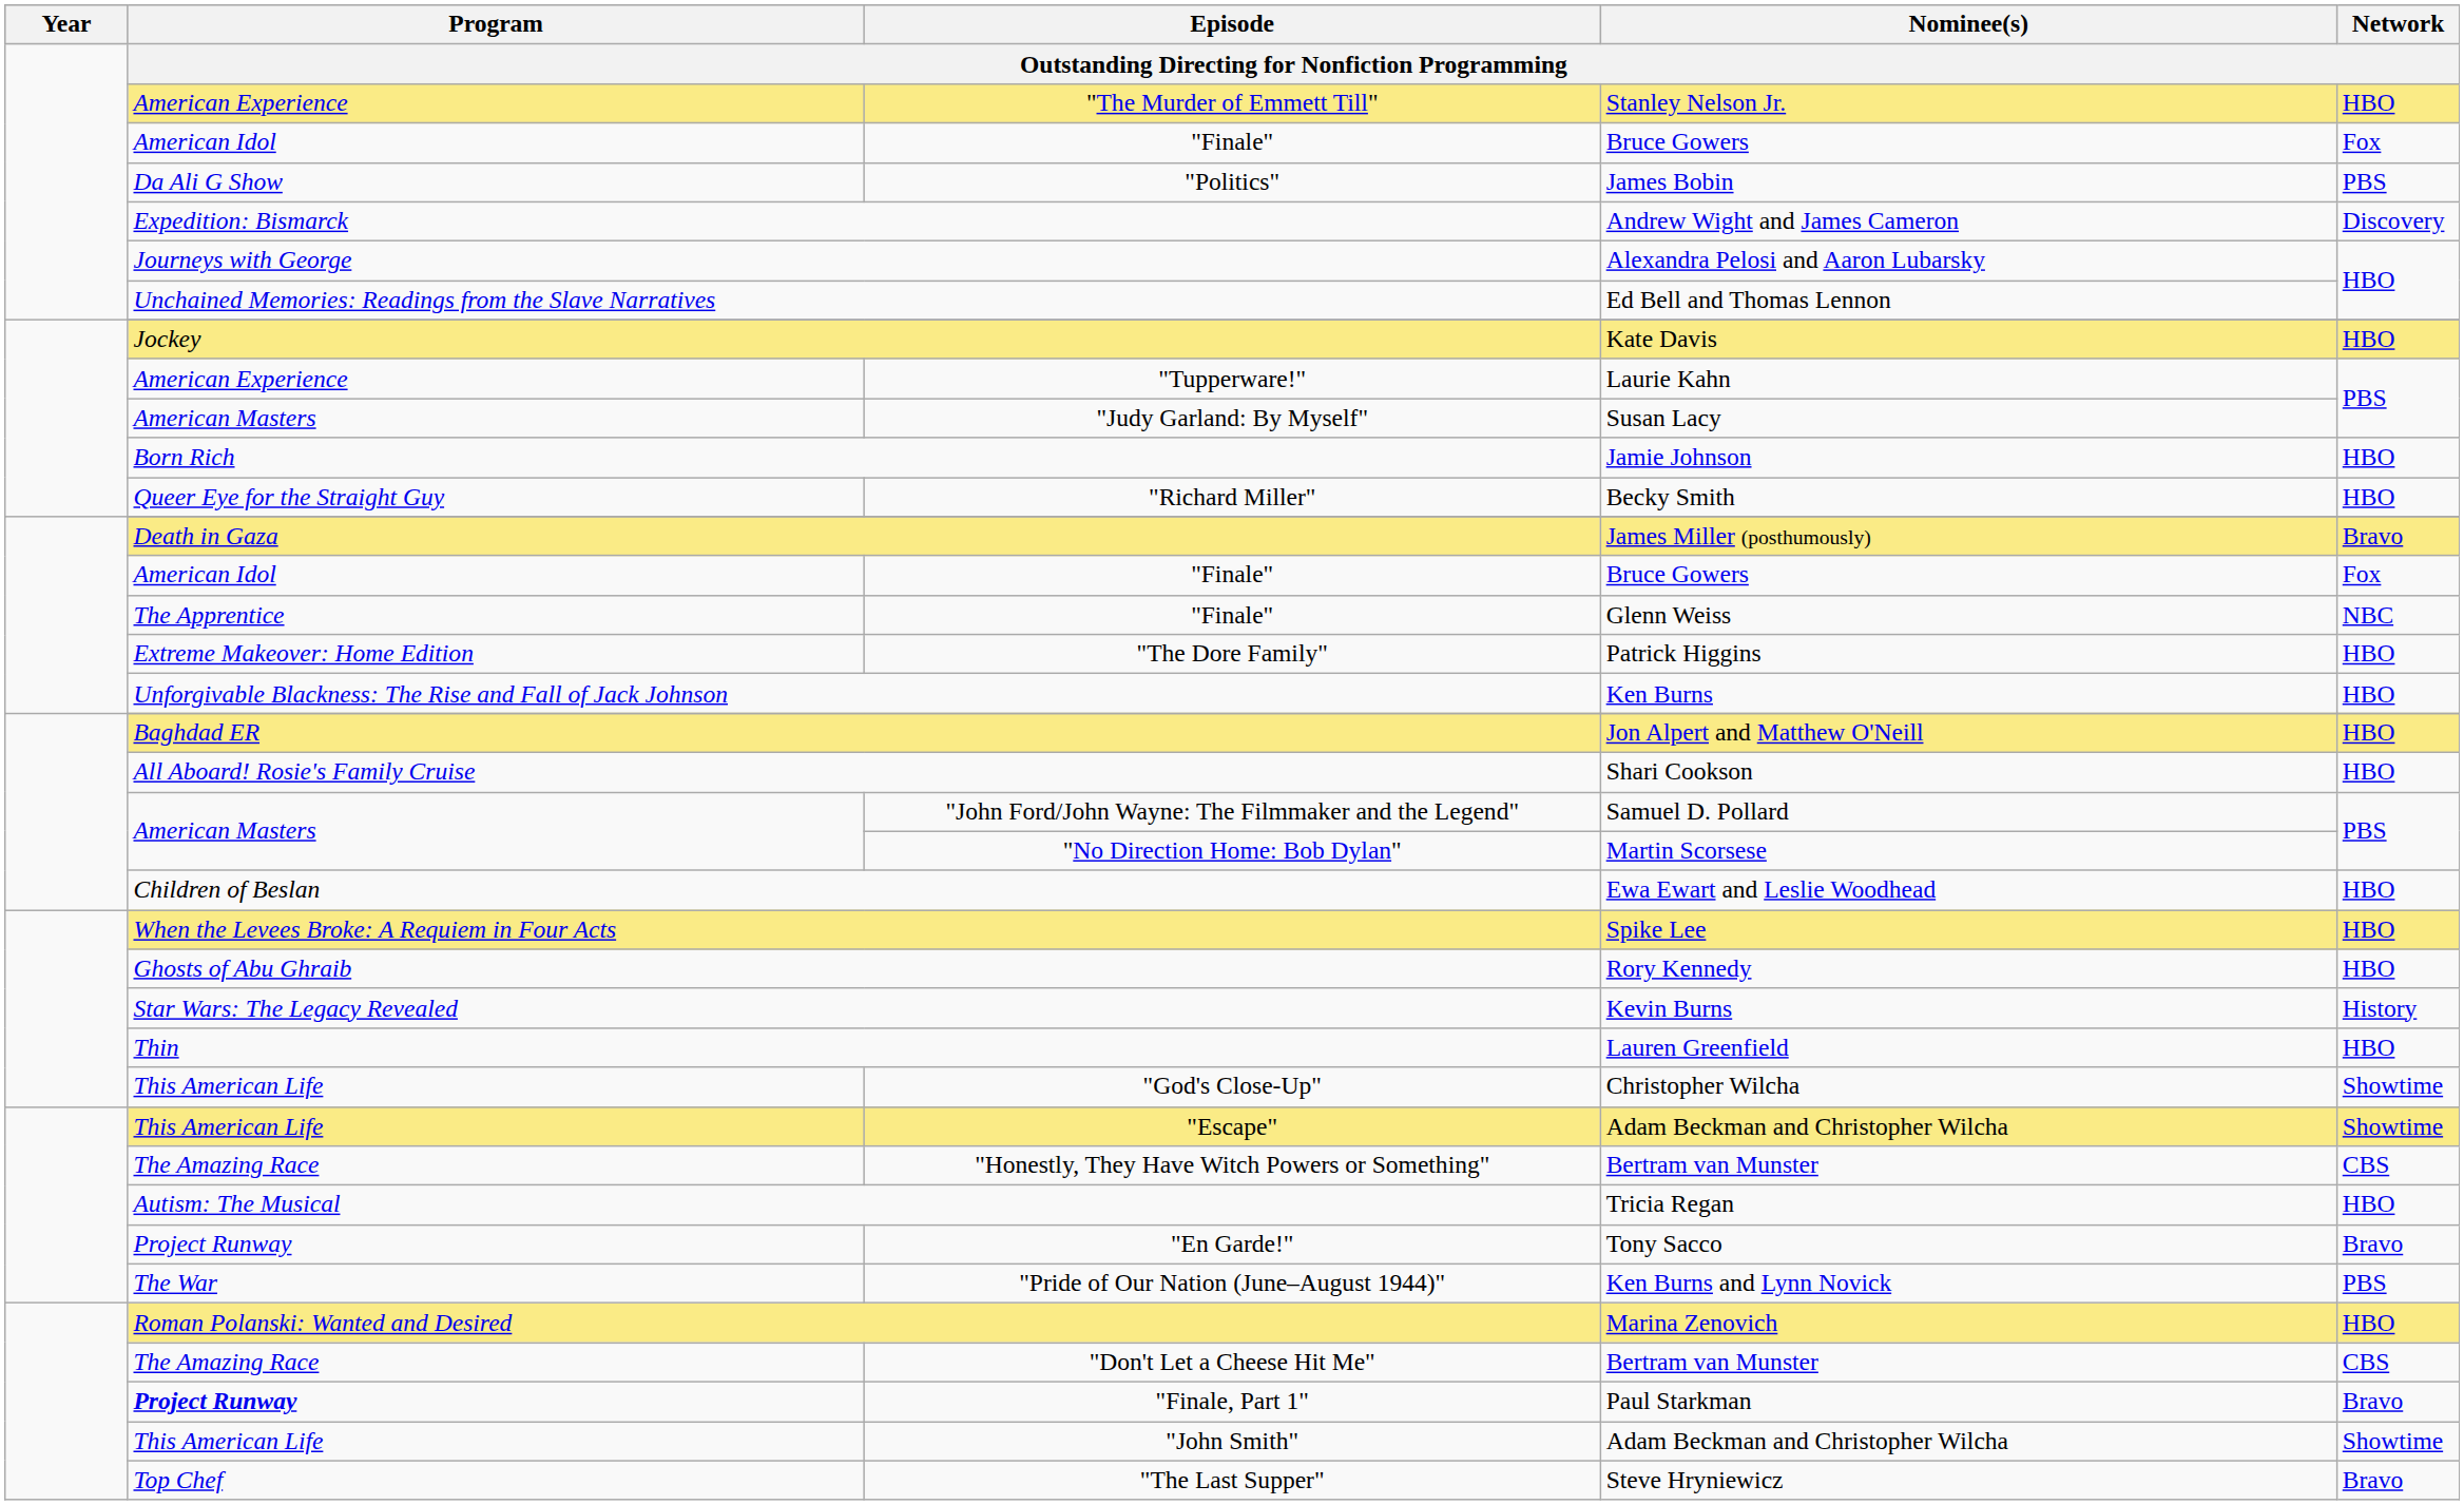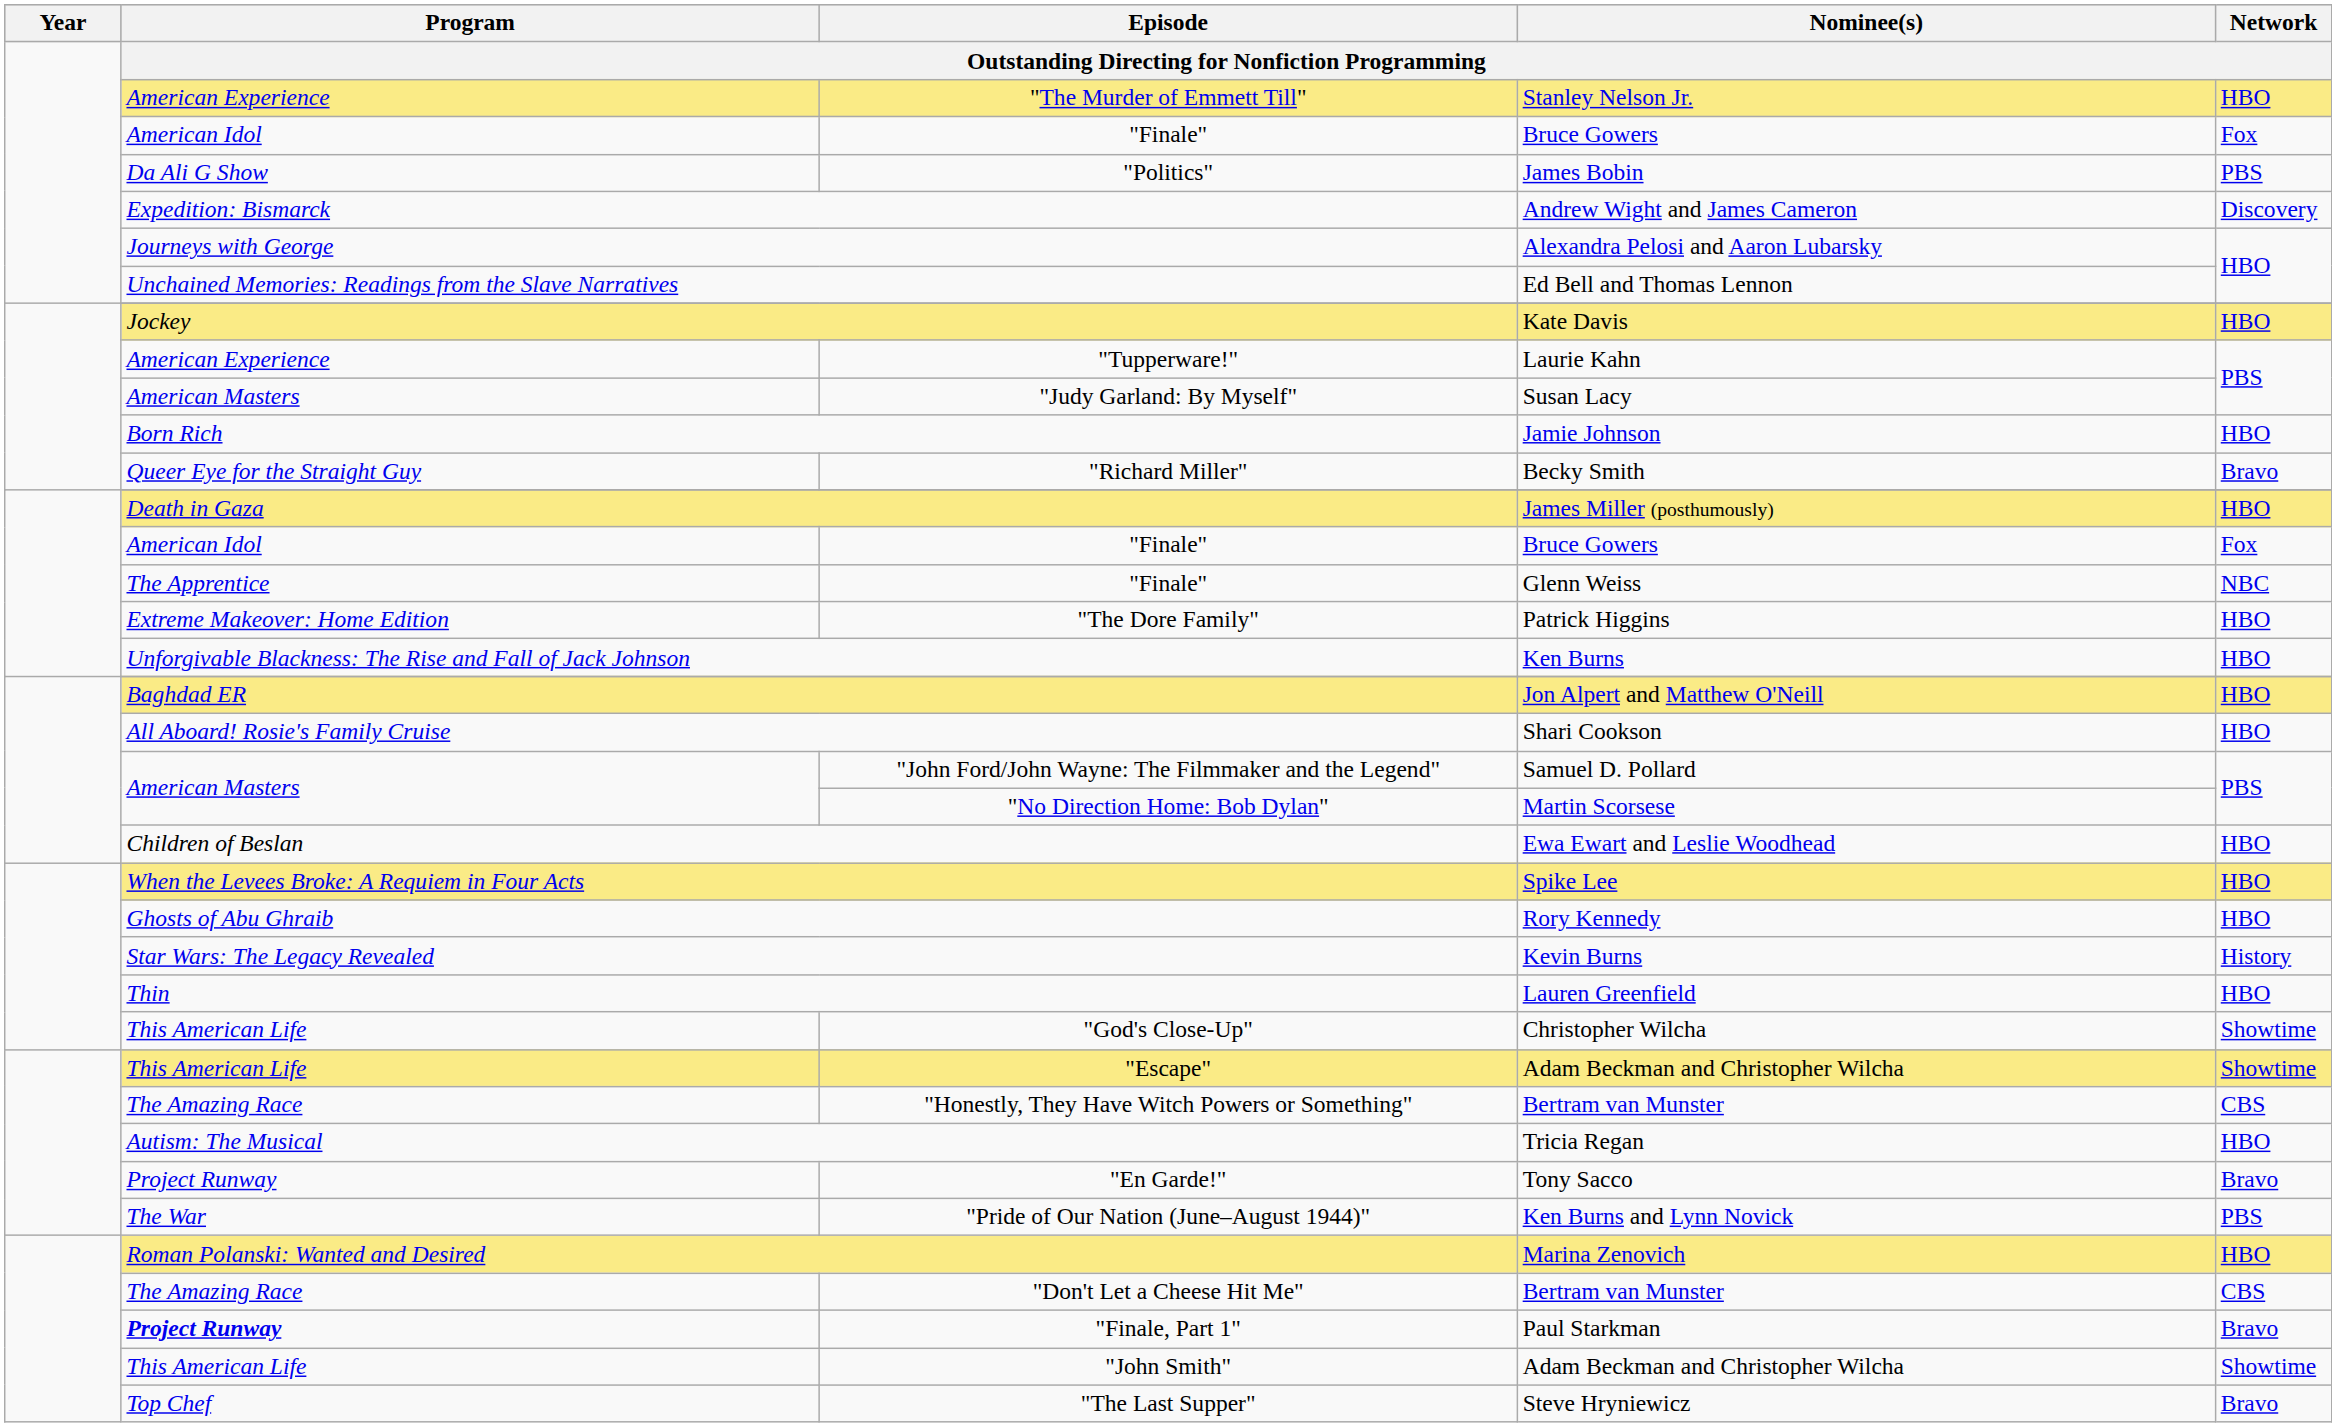 <table class="wikitable" style="width:100%">
 <tr bgcolor="#bebebe">
 <th width="5%">Year</th>
 <th width="30%">Program</th>
 <th width="30%">Episode</th>
 <th width="30%">Nominee(s)</th>
 <th width="5%">Network</th>
 </tr>
 <tr>
 <td rowspan=7></td>
 <th colspan="4">Outstanding Directing for Nonfiction Programming</th>
 </tr>
 <tr style="background:#FAEB86;">
 <td><em><a href='#'>American Experience</a></em></td>
 <td align=center>"<a href='#'>The Murder of Emmett Till</a>"</td>
 <td><a href='#'>Stanley Nelson Jr.</a></td>
 <td><a href='#'>HBO</a></td>
 </tr>
 <tr>
 <td><em><a href='#'>American Idol</a></em></td>
 <td align=center>"Finale"</td>
 <td><a href='#'>Bruce Gowers</a></td>
 <td><a href='#'>Fox</a></td>
 </tr>
 <tr>
 <td><em><a href='#'>Da Ali G Show</a></em></td>
 <td align=center>"Politics"</td>
 <td><a href='#'>James Bobin</a></td>
 <td><a href='#'>PBS</a></td>
 </tr>
 <tr>
 <td colspan=2><em><a href='#'>Expedition: Bismarck</a></em></td>
 <td><a href='#'>Andrew Wight</a> and <a href='#'>James Cameron</a></td>
 <td><a href='#'>Discovery</a></td>
 </tr>
 <tr>
 <td colspan=2><em><a href='#'>Journeys with George</a></em></td>
 <td><a href='#'>Alexandra Pelosi</a> and <a href='#'>Aaron Lubarsky</a></td>
 <td rowspan=2><a href='#'>HBO</a></td>
 </tr>
 <tr>
 <td colspan=2><em><a href='#'>Unchained Memories: Readings from the Slave Narratives</a></em></td>
 <td>Ed Bell and Thomas Lennon</td>
 </tr>
 <tr>
 <td rowspan=6></td>
 </tr>
 <tr style="background:#FAEB86;">
 <td colspan=2><em>Jockey</em></td>
 <td>Kate Davis</td>
 <td><a href='#'>HBO</a></td>
 </tr>
 <tr>
 <td><em><a href='#'>American Experience</a></em></td>
 <td align=center>"Tupperware!"</td>
 <td>Laurie Kahn</td>
 <td rowspan=2><a href='#'>PBS</a></td>
 </tr>
 <tr>
 <td><em><a href='#'>American Masters</a></em></td>
 <td align=center>"Judy Garland: By Myself"</td>
 <td>Susan Lacy</td>
 </tr>
 <tr>
 <td colspan=2><em><a href='#'>Born Rich</a></em></td>
 <td><a href='#'>Jamie Johnson</a></td>
 <td><a href='#'>HBO</a></td>
 </tr>
 <tr>
 <td><em><a href='#'>Queer Eye for the Straight Guy</a></em></td>
 <td align=center>"Richard Miller"</td>
 <td>Becky Smith</td>
-<td><a href='#'>HBO</a></td>
+<td><a href='#'>Bravo</a></td>
 </tr>
 <tr>
 <td rowspan=6></td>
 </tr>
 <tr style="background:#FAEB86;">
 <td colspan=2><em><a href='#'>Death in Gaza</a></em></td>
 <td><a href='#'>James Miller</a> <small>(posthumously)</small></td>
-<td><a href='#'>Bravo</a></td>
+<td><a href='#'>HBO</a></td>
 </tr>
 <tr>
 <td><em><a href='#'>American Idol</a></em></td>
 <td align=center>"Finale"</td>
 <td><a href='#'>Bruce Gowers</a></td>
 <td><a href='#'>Fox</a></td>
 </tr>
 <tr>
 <td><em><a href='#'>The Apprentice</a></em></td>
 <td align=center>"Finale"</td>
 <td>Glenn Weiss</td>
 <td><a href='#'>NBC</a></td>
 </tr>
 <tr>
 <td><em><a href='#'>Extreme Makeover: Home Edition</a></em></td>
 <td align=center>"The Dore Family"</td>
 <td>Patrick Higgins</td>
 <td><a href='#'>HBO</a></td>
 </tr>
 <tr>
 <td colspan=2><em><a href='#'>Unforgivable Blackness: The Rise and Fall of Jack Johnson</a></em></td>
 <td><a href='#'>Ken Burns</a></td>
 <td><a href='#'>HBO</a></td>
 </tr>
 <tr>
 <td rowspan=6></td>
 </tr>
 <tr style="background:#FAEB86;">
 <td colspan=2><em><a href='#'>Baghdad ER</a></em></td>
 <td><a href='#'>Jon Alpert</a> and <a href='#'>Matthew O'Neill</a></td>
 <td><a href='#'>HBO</a></td>
 </tr>
 <tr>
 <td colspan=2><em><a href='#'>All Aboard! Rosie's Family Cruise</a></em></td>
 <td>Shari Cookson</td>
 <td><a href='#'>HBO</a></td>
 </tr>
 <tr>
 <td rowspan=2><em><a href='#'>American Masters</a></em></td>
 <td align=center>"John Ford/John Wayne: The Filmmaker and the Legend"</td>
 <td>Samuel D. Pollard</td>
 <td rowspan=2><a href='#'>PBS</a></td>
 </tr>
 <tr>
 <td align=center>"<a href='#'>No Direction Home: Bob Dylan</a>"</td>
 <td><a href='#'>Martin Scorsese</a></td>
 </tr>
 <tr>
 <td colspan=2><em>Children of Beslan</em></td>
 <td><a href='#'>Ewa Ewart</a> and <a href='#'>Leslie Woodhead</a></td>
 <td><a href='#'>HBO</a></td>
 </tr>
 <tr>
 <td rowspan=5></td>
 <td style="background:#FAEB86;" colspan=2><em><a href='#'>When the Levees Broke: A Requiem in Four Acts</a></em></td>
 <td style="background:#FAEB86;"><a href='#'>Spike Lee</a></td>
 <td style="background:#FAEB86;"><a href='#'>HBO</a></td>
 </tr>
 <tr>
 <td colspan=2><em><a href='#'>Ghosts of Abu Ghraib</a></em></td>
 <td><a href='#'>Rory Kennedy</a></td>
 <td><a href='#'>HBO</a></td>
 </tr>
 <tr>
 <td colspan=2><em><a href='#'>Star Wars: The Legacy Revealed</a></em></td>
 <td><a href='#'>Kevin Burns</a></td>
 <td><a href='#'>History</a></td>
 </tr>
 <tr>
 <td colspan=2><em><a href='#'>Thin</a></em></td>
 <td><a href='#'>Lauren Greenfield</a></td>
 <td><a href='#'>HBO</a></td>
 </tr>
 <tr>
 <td><em><a href='#'>This American Life</a></em></td>
 <td align=center>"God's Close-Up"</td>
 <td>Christopher Wilcha</td>
 <td><a href='#'>Showtime</a></td>
 </tr>
 <tr>
 <td rowspan=5></td>
 <td style="background:#FAEB86;"><em><a href='#'>This American Life</a></em></td>
 <td style="background:#FAEB86;"  align=center>"Escape"</td>
 <td style="background:#FAEB86;">Adam Beckman and Christopher Wilcha</td>
 <td style="background:#FAEB86;"><a href='#'>Showtime</a></td>
 </tr>
 <tr>
 <td><em><a href='#'>The Amazing Race</a></em></td>
 <td align=center>"Honestly, They Have Witch Powers or Something"</td>
 <td><a href='#'>Bertram van Munster</a></td>
 <td><a href='#'>CBS</a></td>
 </tr>
 <tr>
 <td colspan=2><em><a href='#'>Autism: The Musical</a></em></td>
 <td>Tricia Regan</td>
 <td><a href='#'>HBO</a></td>
 </tr>
 <tr>
 <td><em><a href='#'>Project Runway</a></em></td>
 <td align=center>"En Garde!"</td>
 <td>Tony Sacco</td>
 <td><a href='#'>Bravo</a></td>
 </tr>
 <tr>
 <td><em><a href='#'>The War</a></em></td>
 <td align=center>"Pride of Our Nation (June–August 1944)"</td>
 <td><a href='#'>Ken Burns</a> and <a href='#'>Lynn Novick</a></td>
 <td><a href='#'>PBS</a></td>
 </tr>
 <tr>
 <td rowspan=5></td>
 <td style="background:#FAEB86;" colspan=2><em><a href='#'>Roman Polanski: Wanted and Desired</a></em></td>
 <td style="background:#FAEB86;"><a href='#'>Marina Zenovich</a></td>
 <td style="background:#FAEB86;"><a href='#'>HBO</a></td>
 </tr>
 <tr>
 <td><em><a href='#'>The Amazing Race</a></em></td>
 <td align=center>"Don't Let a Cheese Hit Me"</td>
 <td><a href='#'>Bertram van Munster</a></td>
 <td><a href='#'>CBS</a></td>
 </tr>
 <tr>
 <td><strong><em><a href='#'>Project Runway</a></em></strong></td>
 <td align=center>"Finale, Part 1"</td>
 <td>Paul Starkman</td>
 <td><a href='#'>Bravo</a></td>
 </tr>
 <tr>
 <td><em><a href='#'>This American Life</a></em></td>
 <td align=center>"John Smith"</td>
 <td>Adam Beckman and Christopher Wilcha</td>
 <td><a href='#'>Showtime</a></td>
 </tr>
 <tr>
 <td><em><a href='#'>Top Chef</a></em></td>
 <td align=center>"The Last Supper"</td>
 <td>Steve Hryniewicz</td>
 <td><a href='#'>Bravo</a></td>
 </tr>
 </table>
